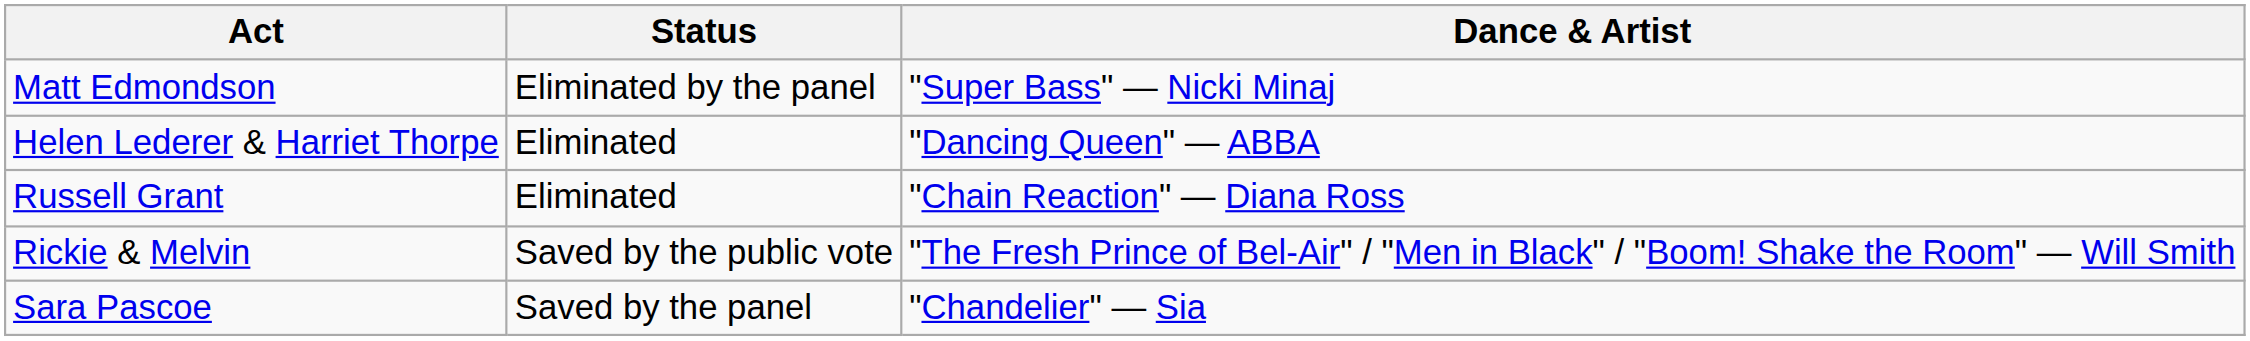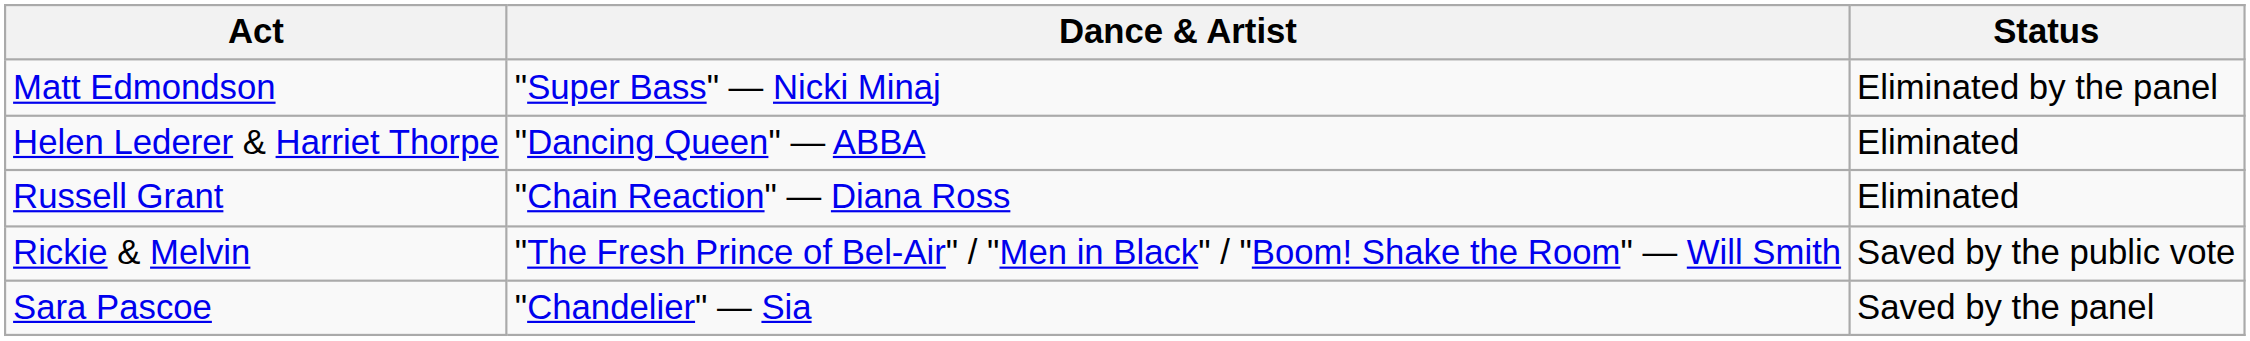 <table class="wikitable">
 <tr>
 <th>Act</th>
+<th>Dance & Artist</th>
 <th>Status</th>
-<th>Dance & Artist</th>
 </tr>
 <tr>
 <td><a href='#'>Matt Edmondson</a></td>
+<td>"<a href='#'>Super Bass</a>" — <a href='#'>Nicki Minaj</a></td>
 <td>Eliminated by the panel</td>
-<td>"<a href='#'>Super Bass</a>" — <a href='#'>Nicki Minaj</a></td>
 </tr>
 <tr>
 <td><a href='#'>Helen Lederer</a> & <a href='#'>Harriet Thorpe</a></td>
+<td>"<a href='#'>Dancing Queen</a>" — <a href='#'>ABBA</a></td>
 <td>Eliminated</td>
-<td>"<a href='#'>Dancing Queen</a>" — <a href='#'>ABBA</a></td>
 </tr>
 <tr>
 <td><a href='#'>Russell Grant</a></td>
+<td>"<a href='#'>Chain Reaction</a>" — <a href='#'>Diana Ross</a></td>
 <td>Eliminated</td>
-<td>"<a href='#'>Chain Reaction</a>" — <a href='#'>Diana Ross</a></td>
 </tr>
 <tr>
 <td><a href='#'>Rickie</a> & <a href='#'>Melvin</a></td>
+<td>"<a href='#'>The Fresh Prince of Bel-Air</a>" / "<a href='#'>Men in Black</a>" / "<a href='#'>Boom! Shake the Room</a>" — <a href='#'>Will Smith</a></td>
 <td>Saved by the public vote</td>
-<td>"<a href='#'>The Fresh Prince of Bel-Air</a>" / "<a href='#'>Men in Black</a>" / "<a href='#'>Boom! Shake the Room</a>" — <a href='#'>Will Smith</a></td>
 </tr>
 <tr>
 <td><a href='#'>Sara Pascoe</a></td>
+<td>"<a href='#'>Chandelier</a>" — <a href='#'>Sia</a></td>
 <td>Saved by the panel</td>
-<td>"<a href='#'>Chandelier</a>" — <a href='#'>Sia</a></td>
 </tr>
 </table>
